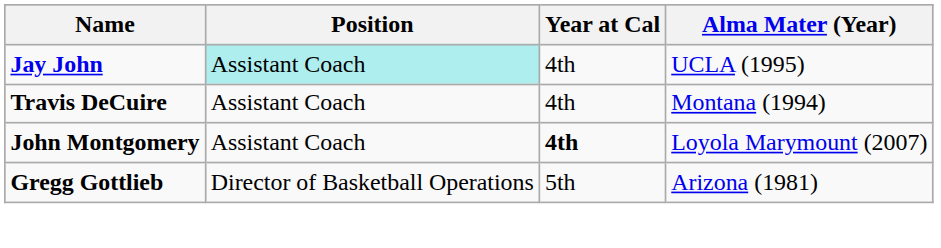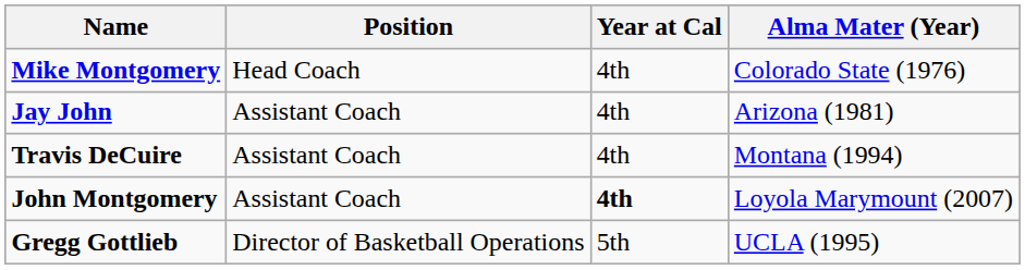 <table class="wikitable" style="white-space:nowrap; font-size:90%;">
 <tr>
 <th>Name</th>
 <th>Position</th>
 <th>Year at Cal</th>
 <th><a href='#'>Alma Mater</a> (Year)</th>
 </tr>
 <tr>
+<td><strong><a href='#'>Mike Montgomery</a></strong></td>
+<td>Head Coach</td>
+<td>4th</td>
+<td><a href='#'>Colorado State</a> (1976)</td>
+</tr>
+<tr>
 <td><strong><a href='#'>Jay John</a></strong></td>
-<td style="background: paleturquoise;">Assistant Coach</td>
+<td>Assistant Coach</td>
 <td>4th</td>
-<td><a href='#'>UCLA</a> (1995)</td>
+<td><a href='#'>Arizona</a> (1981)</td>
 </tr>
 <tr>
 <td><strong>Travis DeCuire</strong></td>
 <td>Assistant Coach</td>
 <td>4th</td>
 <td><a href='#'>Montana</a> (1994)</td>
 </tr>
 <tr>
 <td><strong>John Montgomery</strong></td>
 <td>Assistant Coach</td>
 <td><strong>4th</strong></td>
 <td><a href='#'>Loyola Marymount</a> (2007)</td>
 </tr>
 <tr>
 <td><strong>Gregg Gottlieb</strong></td>
 <td>Director of Basketball Operations</td>
 <td>5th</td>
-<td><a href='#'>Arizona</a> (1981)</td>
+<td><a href='#'>UCLA</a> (1995)</td>
 </tr>
 </table>
